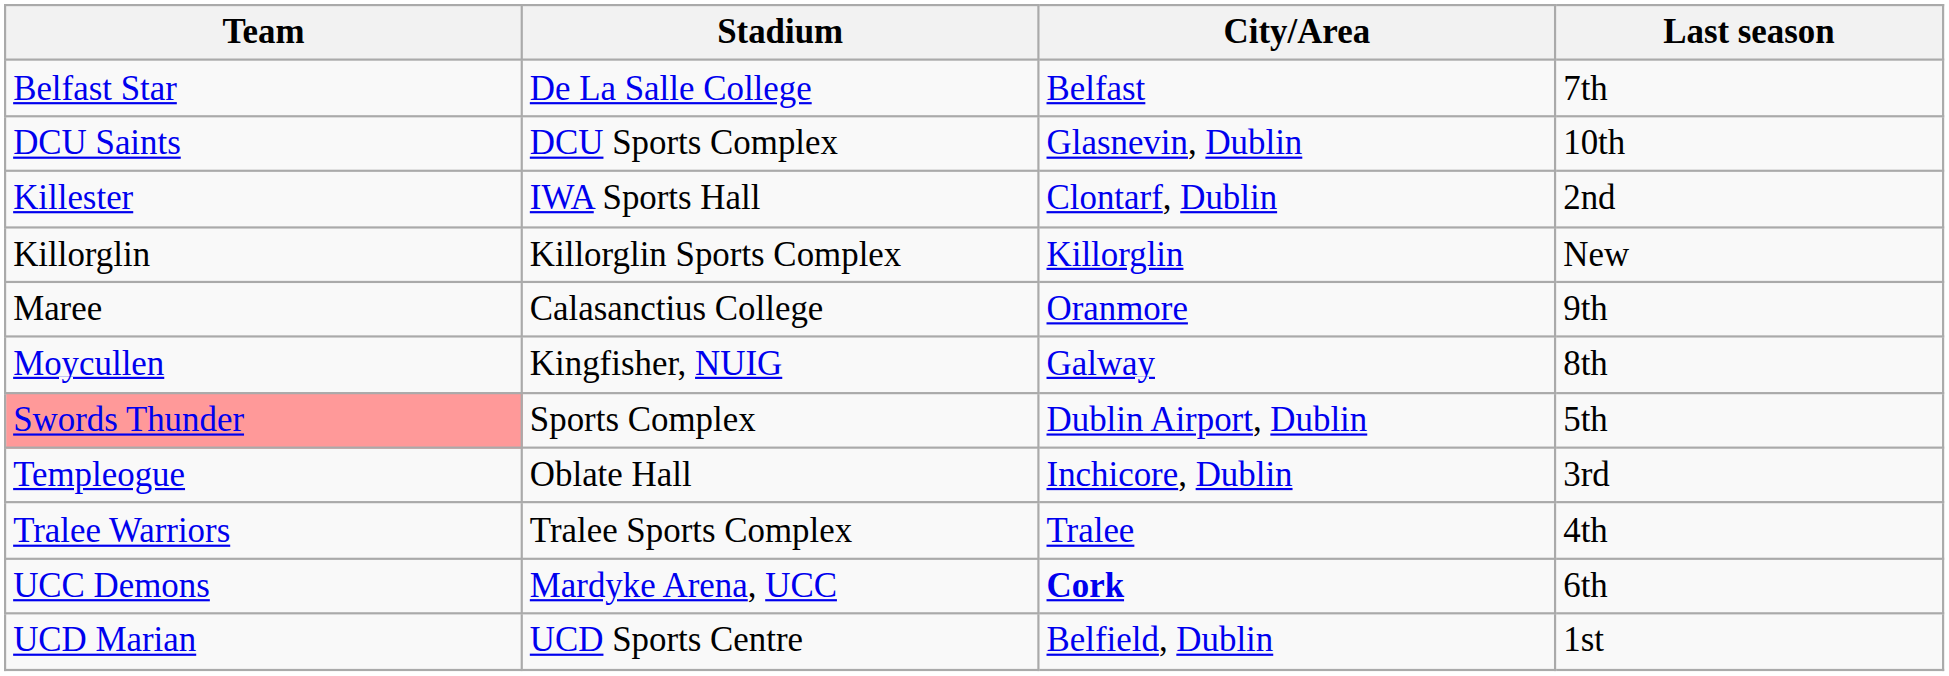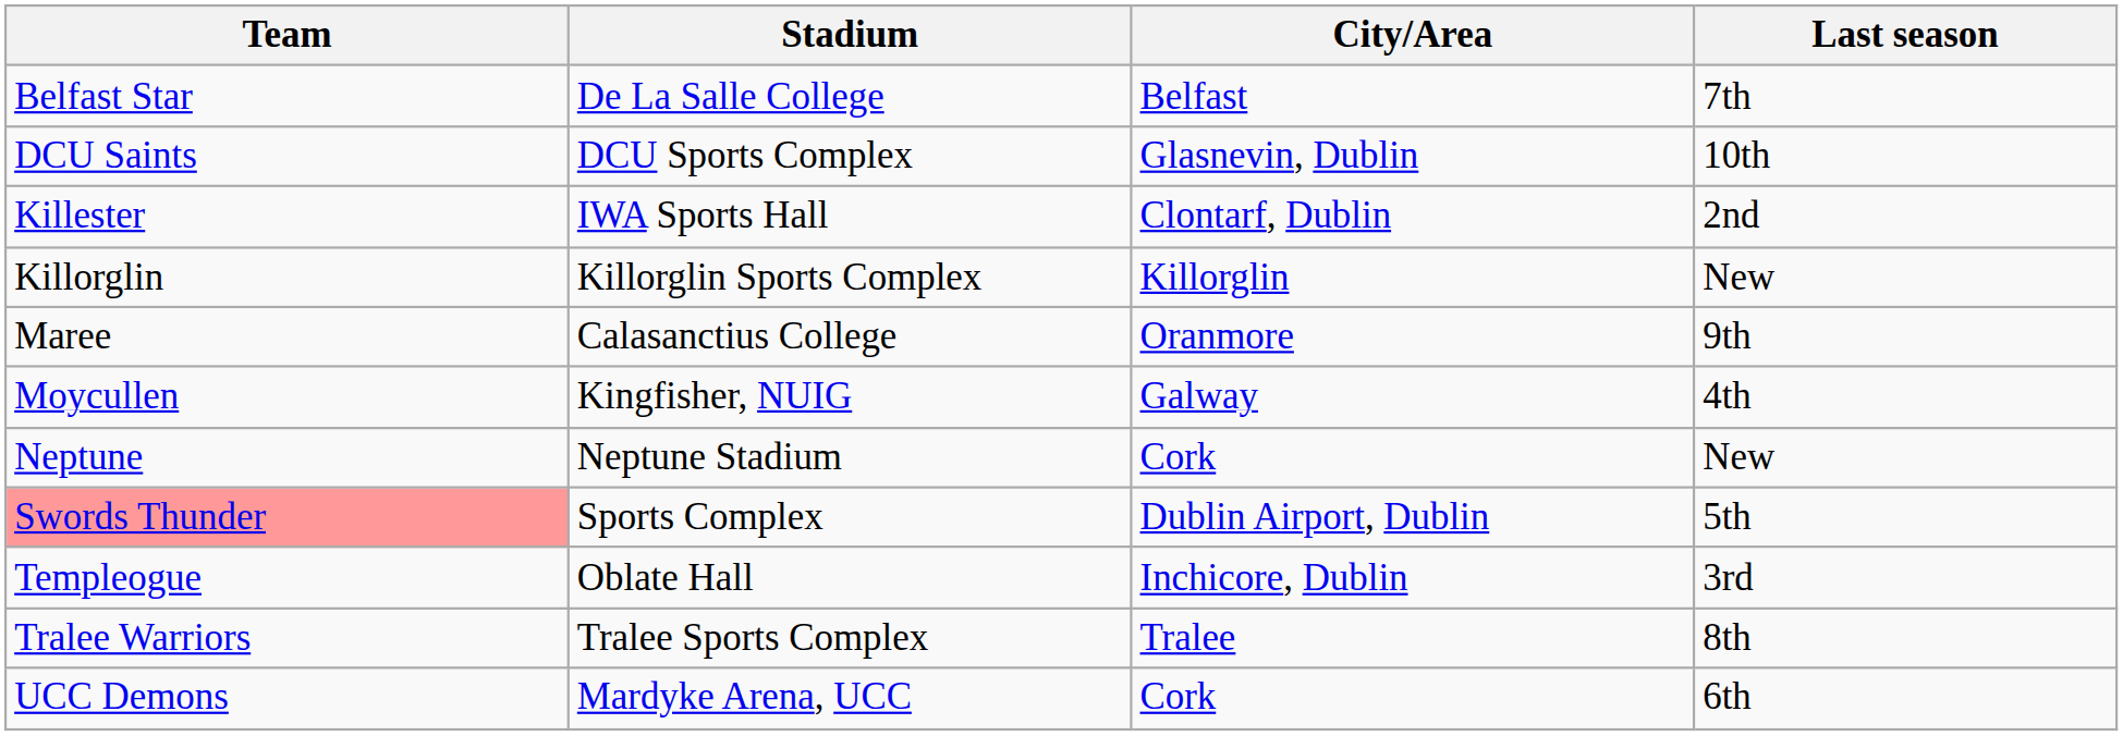 <table class="wikitable">
 <tr>
 <th width=20%>Team</th>
 <th width=20%>Stadium</th>
 <th width=20%>City/Area</th>
 <th width=15%>Last season</th>
 </tr>
 <tr>
 <td><a href='#'>Belfast Star</a></td>
 <td><a href='#'>De La Salle College</a></td>
 <td><a href='#'>Belfast</a></td>
 <td>7th</td>
 </tr>
 <tr>
 <td><a href='#'>DCU Saints</a></td>
 <td><a href='#'>DCU</a> Sports Complex</td>
 <td><a href='#'>Glasnevin</a>, <a href='#'>Dublin</a></td>
 <td>10th</td>
 </tr>
 <tr>
 <td><a href='#'>Killester</a></td>
 <td><a href='#'>IWA</a> Sports Hall</td>
 <td><a href='#'>Clontarf</a>, <a href='#'>Dublin</a></td>
 <td>2nd</td>
 </tr>
 <tr>
 <td>Killorglin</td>
 <td>Killorglin Sports Complex</td>
 <td><a href='#'>Killorglin</a></td>
 <td>New</td>
 </tr>
 <tr>
 <td>Maree</td>
 <td>Calasanctius College</td>
 <td><a href='#'>Oranmore</a></td>
 <td>9th</td>
 </tr>
 <tr>
 <td><a href='#'>Moycullen</a></td>
 <td>Kingfisher, <a href='#'>NUIG</a></td>
 <td><a href='#'>Galway</a></td>
-<td>8th</td>
+<td>4th</td>
+</tr>
+<tr>
+<td><a href='#'>Neptune</a></td>
+<td>Neptune Stadium</td>
+<td><a href='#'>Cork</a></td>
+<td>New</td>
 </tr>
 <tr>
 <td style="background:#ff9999;"><a href='#'>Swords Thunder</a></td>
 <td> Sports Complex</td>
 <td><a href='#'>Dublin Airport</a>, <a href='#'>Dublin</a></td>
 <td>5th</td>
 </tr>
 <tr>
 <td><a href='#'>Templeogue</a></td>
 <td>Oblate Hall</td>
 <td><a href='#'>Inchicore</a>, <a href='#'>Dublin</a></td>
 <td>3rd</td>
 </tr>
 <tr>
 <td><a href='#'>Tralee Warriors</a></td>
 <td>Tralee Sports Complex</td>
 <td><a href='#'>Tralee</a></td>
-<td>4th</td>
+<td>8th</td>
 </tr>
 <tr>
 <td><a href='#'>UCC Demons</a></td>
 <td><a href='#'>Mardyke Arena</a>, <a href='#'>UCC</a></td>
-<td><strong><a href='#'>Cork</a></strong></td>
+<td><a href='#'>Cork</a></td>
 <td>6th</td>
 </tr>
-<tr>
-<td><a href='#'>UCD Marian</a></td>
-<td><a href='#'>UCD</a> Sports Centre</td>
-<td><a href='#'>Belfield</a>, <a href='#'>Dublin</a></td>
-<td>1st</td>
-</tr>
 </table>
